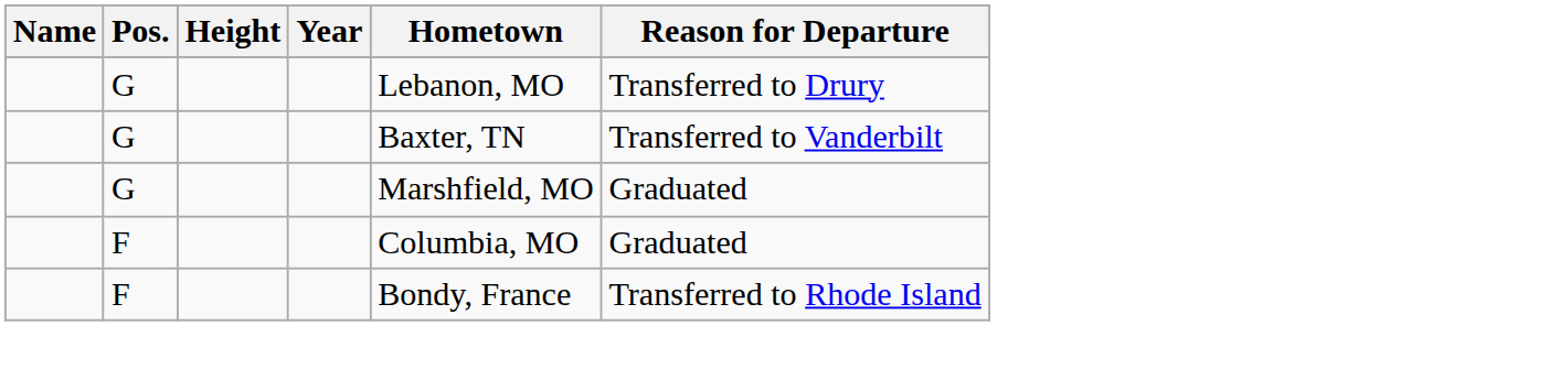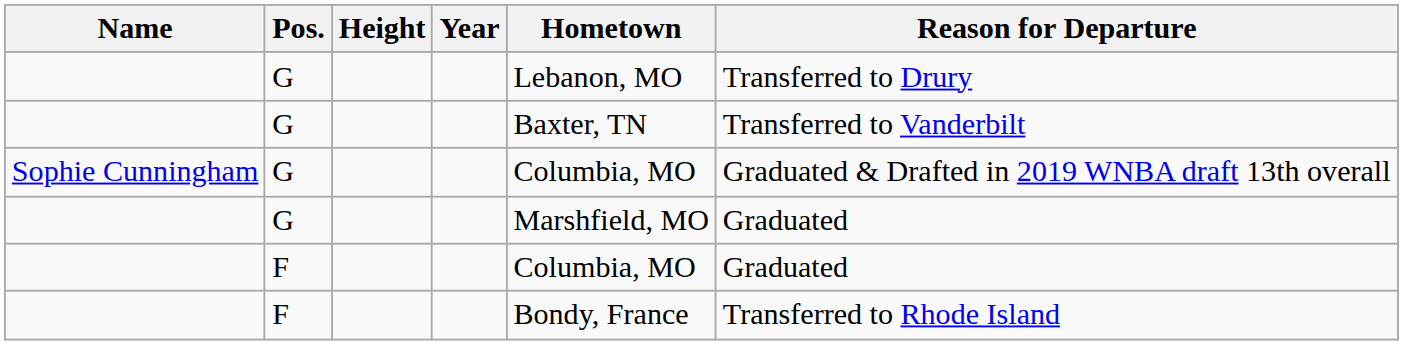 <table class="wikitable sortable" style="font-size:100%;" border="1">
 <tr>
 <th>Name</th>
 <th>Pos.</th>
 <th>Height</th>
 <th>Year</th>
 <th>Hometown</th>
 <th ! class="unsortable">Reason for Departure</th>
 </tr>
 <tr>
 <td></td>
 <td>G</td>
 <td></td>
 <td></td>
 <td>Lebanon, MO</td>
 <td>Transferred to <a href='#'>Drury</a></td>
 </tr>
 <tr>
 <td></td>
 <td>G</td>
 <td></td>
 <td></td>
 <td>Baxter, TN</td>
 <td>Transferred to <a href='#'>Vanderbilt</a></td>
 </tr>
 <tr>
+<td><a href='#'>Sophie Cunningham</a></td>
+<td>G</td>
+<td></td>
+<td></td>
+<td>Columbia, MO</td>
+<td>Graduated & Drafted in <a href='#'>2019 WNBA draft</a> 13th overall</td>
+</tr>
+<tr>
 <td></td>
 <td>G</td>
 <td></td>
 <td></td>
 <td>Marshfield, MO</td>
 <td>Graduated</td>
 </tr>
 <tr>
 <td></td>
 <td>F</td>
 <td></td>
 <td></td>
 <td>Columbia, MO</td>
 <td>Graduated</td>
 </tr>
 <tr>
 <td></td>
 <td>F</td>
 <td></td>
 <td></td>
 <td>Bondy, France</td>
 <td>Transferred to <a href='#'>Rhode Island</a></td>
 </tr>
 </table>
